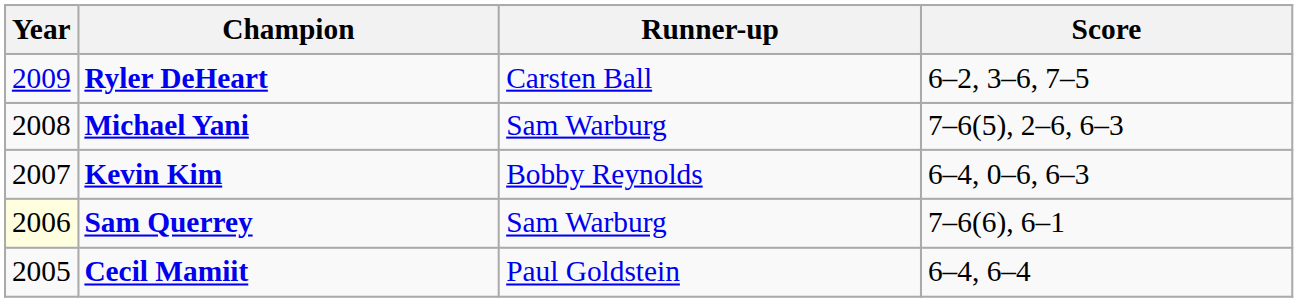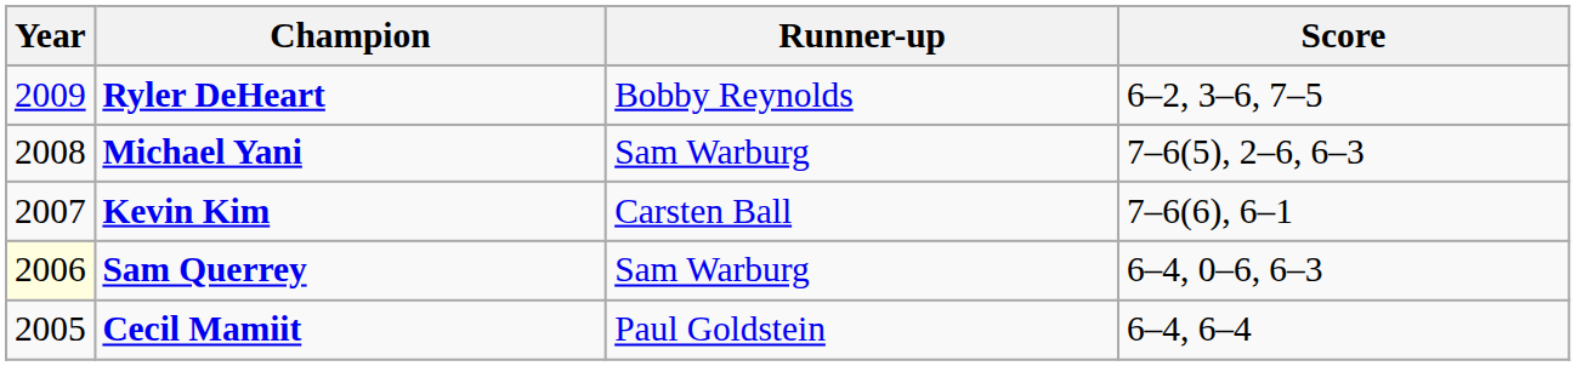 <table class="wikitable" style="font-size:90%">
 <tr>
 <th>Year</th>
 <th width="200">Champion</th>
 <th width="200">Runner-up</th>
 <th width="175">Score</th>
 </tr>
 <tr>
 <td><a href='#'>2009</a></td>
 <td> <strong><a href='#'>Ryler DeHeart</a></strong></td>
-<td> <a href='#'>Carsten Ball</a></td>
+<td> <a href='#'>Bobby Reynolds</a></td>
 <td>6–2, 3–6, 7–5</td>
 </tr>
 <tr>
 <td>2008</td>
 <td> <strong><a href='#'>Michael Yani</a></strong></td>
 <td> <a href='#'>Sam Warburg</a></td>
 <td>7–6(5), 2–6, 6–3</td>
 </tr>
 <tr>
 <td>2007</td>
 <td> <strong><a href='#'>Kevin Kim</a></strong></td>
-<td> <a href='#'>Bobby Reynolds</a></td>
-<td>6–4, 0–6, 6–3</td>
+<td> <a href='#'>Carsten Ball</a></td>
+<td>7–6(6), 6–1</td>
 </tr>
 <tr>
 <td style="background: lightyellow;">2006</td>
 <td> <strong><a href='#'>Sam Querrey</a></strong></td>
 <td> <a href='#'>Sam Warburg</a></td>
-<td>7–6(6), 6–1</td>
+<td>6–4, 0–6, 6–3</td>
 </tr>
 <tr>
 <td>2005</td>
 <td> <strong><a href='#'>Cecil Mamiit</a></strong></td>
 <td> <a href='#'>Paul Goldstein</a></td>
 <td>6–4, 6–4</td>
 </tr>
 </table>
